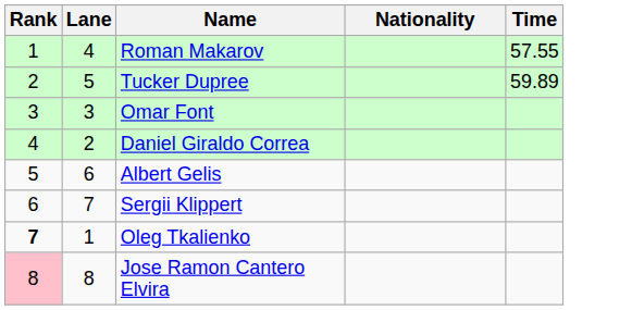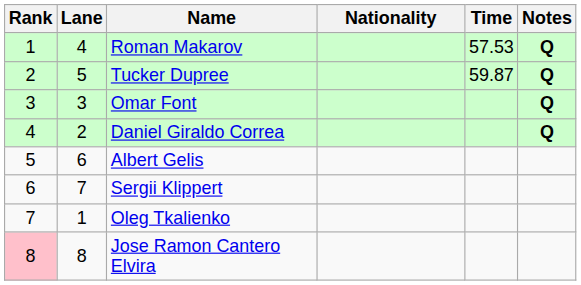 <table class="wikitable sortable" style="text-align:center">
 <tr>
 <th>Rank</th>
 <th>Lane</th>
 <th style="width:180px">Name</th>
 <th style="width:125px">Nationality</th>
 <th>Time</th>
+<th>Notes</th>
 </tr>
 <tr style="background:#cfc;">
 <td>1</td>
 <td>4</td>
 <td style="text-align:left;"><a href='#'>Roman Makarov</a></td>
 <td style="text-align:left;"></td>
-<td>57.55</td>
+<td>57.53</td>
+<td><strong>Q</strong></td>
 </tr>
 <tr style="background:#cfc;">
 <td>2</td>
 <td>5</td>
 <td style="text-align:left;"><a href='#'>Tucker Dupree</a></td>
 <td style="text-align:left;"></td>
-<td>59.89</td>
+<td>59.87</td>
+<td><strong>Q</strong></td>
 </tr>
 <tr style="background:#cfc;">
 <td>3</td>
 <td>3</td>
 <td style="text-align:left;"><a href='#'>Omar Font</a></td>
 <td style="text-align:left;"></td>
 <td></td>
+<td><strong>Q</strong></td>
 </tr>
 <tr style="background:#cfc;">
 <td>4</td>
 <td>2</td>
 <td style="text-align:left;"><a href='#'>Daniel Giraldo Correa</a></td>
 <td style="text-align:left;"></td>
 <td></td>
+<td><strong>Q</strong></td>
 </tr>
 <tr>
 <td>5</td>
 <td>6</td>
 <td style="text-align:left;"><a href='#'>Albert Gelis</a></td>
 <td style="text-align:left;"></td>
+<td></td>
 <td></td>
 </tr>
 <tr>
 <td>6</td>
 <td>7</td>
 <td style="text-align:left;"><a href='#'>Sergii Klippert</a></td>
 <td style="text-align:left;"></td>
 <td></td>
+<td></td>
 </tr>
 <tr>
-<td><strong>7</strong></td>
+<td>7</td>
 <td>1</td>
 <td style="text-align:left;"><a href='#'>Oleg Tkalienko</a></td>
 <td style="text-align:left;"></td>
+<td></td>
 <td></td>
 </tr>
 <tr>
 <td style="background: pink;">8</td>
 <td>8</td>
 <td style="text-align:left;"><a href='#'>Jose Ramon Cantero Elvira</a></td>
 <td style="text-align:left;"></td>
 <td></td>
+<td></td>
 </tr>
 </table>
